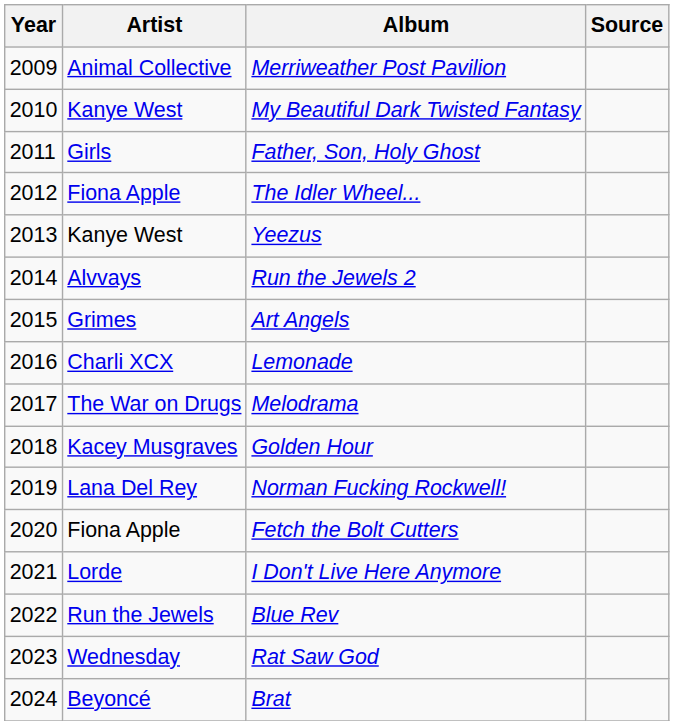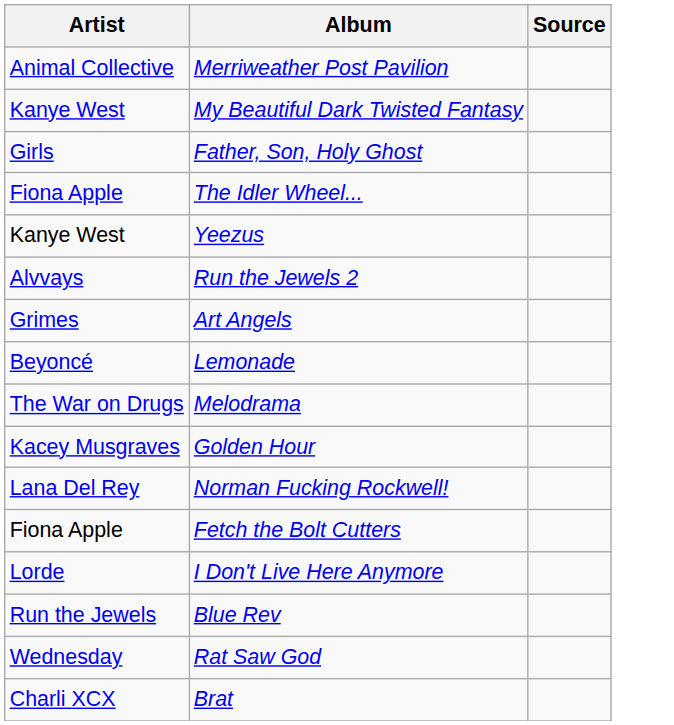 <table class="wikitable" style="font-size:0.95em;line-height:1.5em;">
 <tr>
-<th>Year</th>
 <th>Artist</th>
 <th>Album</th>
 <th>Source</th>
 </tr>
 <tr>
-<td>2009</td>
 <td><a href='#'>Animal Collective</a></td>
 <td><em><a href='#'>Merriweather Post Pavilion</a></em></td>
 <td></td>
 </tr>
 <tr>
-<td>2010</td>
 <td><a href='#'>Kanye West</a></td>
 <td><em><a href='#'>My Beautiful Dark Twisted Fantasy</a></em></td>
 <td></td>
 </tr>
 <tr>
-<td>2011</td>
 <td><a href='#'>Girls</a></td>
 <td><em><a href='#'>Father, Son, Holy Ghost</a></em></td>
 <td></td>
 </tr>
 <tr>
-<td>2012</td>
 <td><a href='#'>Fiona Apple</a></td>
 <td><em><a href='#'>The Idler Wheel...</a></em></td>
 <td></td>
 </tr>
 <tr>
-<td>2013</td>
 <td>Kanye West</td>
 <td><em><a href='#'>Yeezus</a></em></td>
 <td></td>
 </tr>
 <tr>
-<td>2014</td>
 <td><a href='#'>Alvvays</a></td>
 <td><em><a href='#'>Run the Jewels 2</a></em></td>
 <td></td>
 </tr>
 <tr>
-<td>2015</td>
 <td><a href='#'>Grimes</a></td>
 <td><em><a href='#'>Art Angels</a></em></td>
 <td></td>
 </tr>
 <tr>
-<td>2016</td>
-<td><a href='#'>Charli XCX</a></td>
+<td><a href='#'>Beyoncé</a></td>
 <td><em><a href='#'>Lemonade</a></em></td>
 <td></td>
 </tr>
 <tr>
-<td>2017</td>
 <td><a href='#'>The War on Drugs</a></td>
 <td><em><a href='#'>Melodrama</a></em></td>
 <td></td>
 </tr>
 <tr>
-<td>2018</td>
 <td><a href='#'>Kacey Musgraves</a></td>
 <td><em><a href='#'>Golden Hour</a></em></td>
 <td></td>
 </tr>
 <tr>
-<td>2019</td>
 <td><a href='#'>Lana Del Rey</a></td>
 <td><em><a href='#'>Norman Fucking Rockwell!</a></em></td>
 <td></td>
 </tr>
 <tr>
-<td>2020</td>
 <td>Fiona Apple</td>
 <td><em><a href='#'>Fetch the Bolt Cutters</a></em></td>
 <td></td>
 </tr>
 <tr>
-<td>2021</td>
 <td><a href='#'>Lorde</a></td>
 <td><em><a href='#'>I Don't Live Here Anymore</a></em></td>
 <td></td>
 </tr>
 <tr>
-<td>2022</td>
 <td><a href='#'>Run the Jewels</a></td>
 <td><em><a href='#'>Blue Rev</a></em></td>
 <td></td>
 </tr>
 <tr>
-<td>2023</td>
 <td><a href='#'>Wednesday</a></td>
 <td><em><a href='#'>Rat Saw God</a></em></td>
 <td></td>
 </tr>
 <tr>
-<td>2024</td>
-<td><a href='#'>Beyoncé</a></td>
+<td><a href='#'>Charli XCX</a></td>
 <td><em><a href='#'>Brat</a></em></td>
 <td></td>
 </tr>
 </table>
